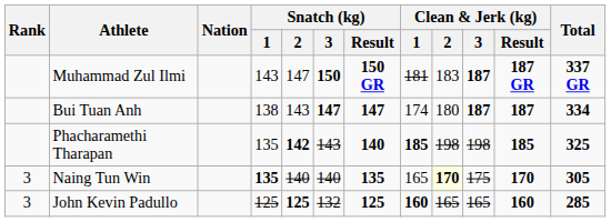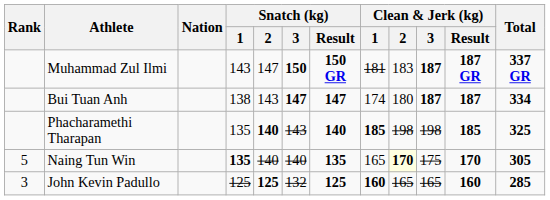 <table class="wikitable sortable" style="text-align:center;">
 <tr>
 <th rowspan=2>Rank</th>
 <th rowspan=2>Athlete</th>
 <th rowspan=2>Nation</th>
 <th colspan=4>Snatch (kg)</th>
 <th colspan=4>Clean & Jerk (kg)</th>
 <th rowspan=2>Total</th>
 </tr>
 <tr>
 <th>1</th>
 <th>2</th>
 <th>3</th>
 <th>Result</th>
 <th>1</th>
 <th>2</th>
 <th>3</th>
 <th>Result</th>
 </tr>
 <tr>
 <td></td>
 <td align=left>Muhammad Zul Ilmi</td>
 <td align=left></td>
 <td>143</td>
 <td>147</td>
 <td><strong>150</strong></td>
 <td><strong>150</strong> <strong><a href='#'>GR</a></strong></td>
 <td><s>181</s></td>
 <td>183</td>
 <td><strong>187</strong></td>
 <td><strong>187</strong> <strong><a href='#'>GR</a></strong></td>
 <td><strong>337</strong> <strong><a href='#'>GR</a></strong></td>
 </tr>
 <tr>
 <td></td>
 <td align=left>Bui Tuan Anh</td>
 <td align=left></td>
 <td>138</td>
 <td>143</td>
 <td><strong>147</strong></td>
 <td><strong>147</strong></td>
 <td>174</td>
 <td>180</td>
 <td><strong>187</strong></td>
 <td><strong>187</strong></td>
 <td><strong>334</strong></td>
 </tr>
 <tr>
 <td></td>
 <td align=left>Phacharamethi Tharapan</td>
 <td align=left></td>
 <td>135</td>
-<td><strong>142</strong></td>
+<td><strong>140</strong></td>
 <td><s>143</s></td>
 <td><strong>140</strong></td>
 <td><strong>185</strong></td>
 <td><s>198</s></td>
 <td><s>198</s></td>
 <td><strong>185</strong></td>
 <td><strong>325</strong></td>
 </tr>
 <tr>
-<td>3</td>
+<td>5</td>
 <td align=left>Naing Tun Win</td>
 <td align=left></td>
 <td><strong>135</strong></td>
 <td><s>140</s></td>
 <td><s>140</s></td>
 <td><strong>135</strong></td>
 <td>165</td>
 <td style="background: lightyellow;"><strong>170</strong></td>
 <td><s>175</s></td>
 <td><strong>170</strong></td>
 <td><strong>305</strong></td>
 </tr>
 <tr>
 <td>3</td>
 <td align=left>John Kevin Padullo</td>
 <td align=left></td>
 <td><s>125</s></td>
 <td><strong>125</strong></td>
 <td><s>132</s></td>
 <td><strong>125</strong></td>
 <td><strong>160</strong></td>
 <td><s>165</s></td>
 <td><s>165</s></td>
 <td><strong>160</strong></td>
 <td><strong>285</strong></td>
 </tr>
 </table>
